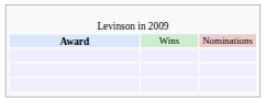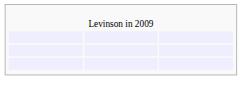 <table class="infobox" style="width: 25em; text-align: left; font-size: 70%; vertical-align: middle;">
 <tr>
 <td colspan="3" style="text-align:center;"><br>Levinson in 2009</td>
-</tr>
-<tr bgcolor=#D9E8FF style="text-align:center;">
-<th style="vertical-align: middle;">Award</th>
-<td style="background:#cceecc; font-size:8pt;" width="60px">Wins</td>
-<td style="background:#eecccc; font-size:8pt;" width="60px">Nominations</td>
 </tr>
 <tr bgcolor=#eeeeff>
 <td align="center"><br></td>
 <td></td>
 <td></td>
 </tr>
 <tr bgcolor=#eeeeff>
 <td align="center"><br></td>
 <td></td>
 <td></td>
 </tr>
 <tr bgcolor=#eeeeff>
 <td align="center"><br></td>
 <td></td>
 <td></td>
 </tr>
 <tr>
 </tr>
 </table>
